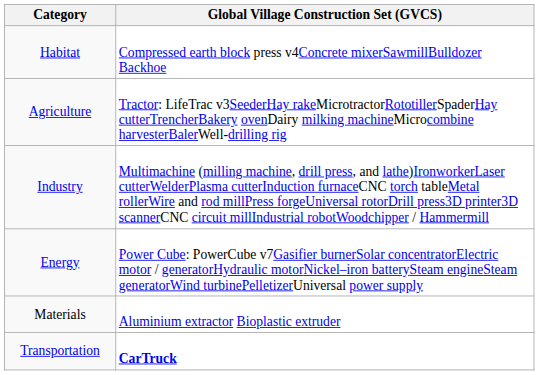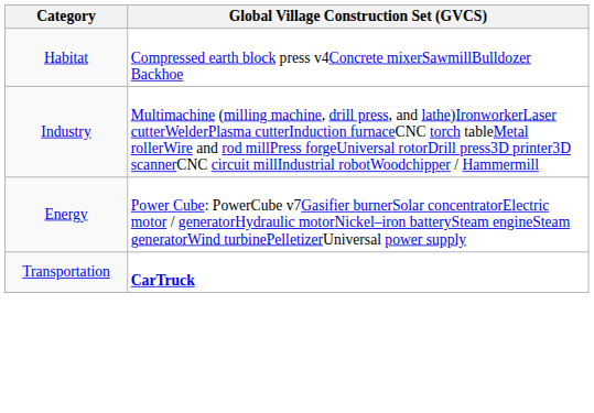 <table class="wikitable" style="margin:auto; text-align: center">
 <tr>
 <th>Category</th>
 <th><strong>Global Village Construction Set (GVCS)</strong></th>
 </tr>
 <tr>
 <td><a href='#'>Habitat</a></td>
 <td style="background:white; width:79%; text-align: left"><br><a href='#'>Compressed earth block</a> press v4<a href='#'>Concrete mixer</a><a href='#'>Sawmill</a><a href='#'>Bulldozer</a> <a href='#'>Backhoe</a></td>
 </tr>
 <tr>
-<td><a href='#'>Agriculture</a></td>
-<td style="background:white; width:79%; text-align: left"><br><a href='#'>Tractor</a>: LifeTrac v3<a href='#'>Seeder</a><a href='#'>Hay rake</a>Microtractor<a href='#'>Rototiller</a>Spader<a href='#'>Hay cutter</a><a href='#'>Trencher</a><a href='#'>Bakery</a> <a href='#'>oven</a>Dairy <a href='#'>milking machine</a>Micro<a href='#'>combine harvester</a><a href='#'>Baler</a>Well-<a href='#'>drilling rig</a></td>
-</tr>
-<tr>
 <td><a href='#'>Industry</a></td>
 <td style="background:white; width:79%; text-align: left"><br><a href='#'>Multimachine</a> (<a href='#'>milling machine</a>, <a href='#'>drill press</a>, and <a href='#'>lathe</a>)<a href='#'>Ironworker</a><a href='#'>Laser cutter</a><a href='#'>Welder</a><a href='#'>Plasma cutter</a><a href='#'>Induction furnace</a>CNC <a href='#'>torch</a> table<a href='#'>Metal roller</a><a href='#'>Wire</a> and <a href='#'>rod mill</a><a href='#'>Press forge</a><a href='#'>Universal rotor</a><a href='#'>Drill press</a><a href='#'>3D printer</a><a href='#'>3D scanner</a>CNC <a href='#'>circuit mill</a><a href='#'>Industrial robot</a><a href='#'>Woodchipper</a> / <a href='#'>Hammermill</a></td>
 </tr>
 <tr>
 <td><a href='#'>Energy</a></td>
 <td style="background:white; width:79%; text-align: left"><br><a href='#'>Power Cube</a>: PowerCube v7<a href='#'>Gasifier burner</a><a href='#'>Solar concentrator</a><a href='#'>Electric motor</a> / <a href='#'>generator</a><a href='#'>Hydraulic motor</a><a href='#'>Nickel–iron battery</a><a href='#'>Steam engine</a><a href='#'>Steam generator</a><a href='#'>Wind turbine</a><a href='#'>Pelletizer</a>Universal <a href='#'>power supply</a></td>
 </tr>
 <tr>
-<td>Materials</td>
-<td style="background:white; width:79%; text-align: left"><br><a href='#'>Aluminium extractor</a> <a href='#'>Bioplastic extruder</a></td>
-</tr>
-<tr>
 <td><a href='#'>Transportation</a></td>
 <td style="background:white; width:79%; text-align: left"><strong><br><a href='#'>Car</a><a href='#'>Truck</a></strong></td>
 </tr>
 </table>
